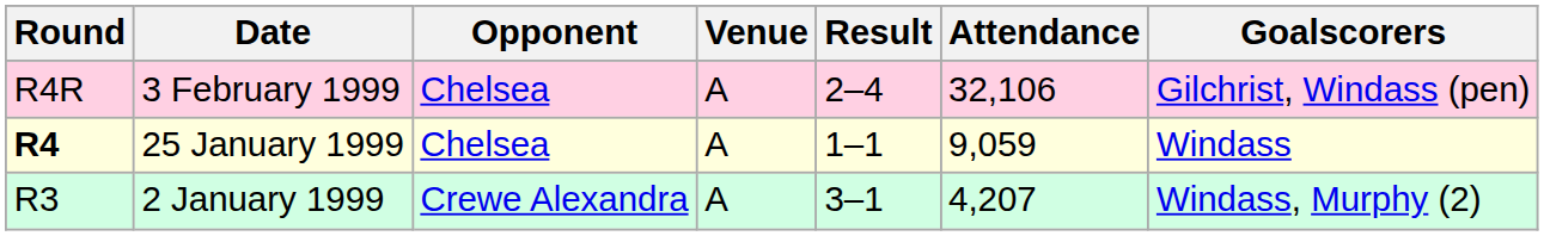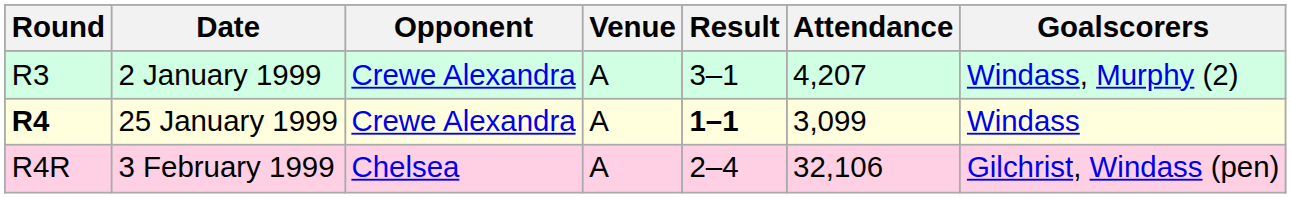 <table class="wikitable">
 <tr>
 <th>Round</th>
 <th>Date</th>
 <th>Opponent</th>
 <th>Venue</th>
 <th>Result</th>
 <th>Attendance</th>
 <th>Goalscorers</th>
 </tr>
+<tr style="background-color: #d0ffe3;">
+<td>R3</td>
+<td>2 January 1999</td>
+<td><a href='#'>Crewe Alexandra</a></td>
+<td>A</td>
+<td>3–1</td>
+<td>4,207</td>
+<td><a href='#'>Windass</a>, <a href='#'>Murphy</a> (2)</td>
+</tr>
+<tr style="background-color: #ffffdd;">
+<td><strong>R4</strong></td>
+<td>25 January 1999</td>
+<td><a href='#'>Crewe Alexandra</a></td>
+<td>A</td>
+<td><strong>1–1</strong></td>
+<td>3,099</td>
+<td><a href='#'>Windass</a></td>
+</tr>
 <tr style="background-color: #ffd0e3;">
 <td>R4R</td>
 <td>3 February 1999</td>
 <td><a href='#'>Chelsea</a></td>
 <td>A</td>
 <td>2–4</td>
 <td>32,106</td>
 <td><a href='#'>Gilchrist</a>, <a href='#'>Windass</a> (pen)</td>
 </tr>
-<tr style="background-color: #ffffdd;">
-<td><strong>R4</strong></td>
-<td>25 January 1999</td>
-<td><a href='#'>Chelsea</a></td>
-<td>A</td>
-<td>1–1</td>
-<td>9,059</td>
-<td><a href='#'>Windass</a></td>
-</tr>
-<tr style="background-color: #d0ffe3;">
-<td>R3</td>
-<td>2 January 1999</td>
-<td><a href='#'>Crewe Alexandra</a></td>
-<td>A</td>
-<td>3–1</td>
-<td>4,207</td>
-<td><a href='#'>Windass</a>, <a href='#'>Murphy</a> (2)</td>
-</tr>
 </table>
